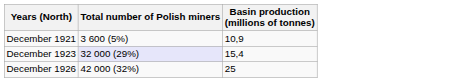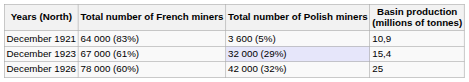 <table class="wikitable">
 <tr>
 <th>Years (North)</th>
+<th>Total number of French miners</th>
 <th>Total number of Polish miners</th>
 <th>Basin production<br>(millions of tonnes)</th>
 </tr>
 <tr>
 <td>December 1921</td>
+<td>64 000 (83%)</td>
 <td>3 600 (5%)</td>
 <td>10,9</td>
 </tr>
 <tr>
 <td>December 1923</td>
+<td>67 000 (61%)</td>
 <td style="background: lavender;">32 000 (29%)</td>
 <td>15,4</td>
 </tr>
 <tr>
 <td>December 1926</td>
+<td>78 000 (60%)</td>
 <td>42 000 (32%)</td>
 <td>25</td>
 </tr>
 </table>
